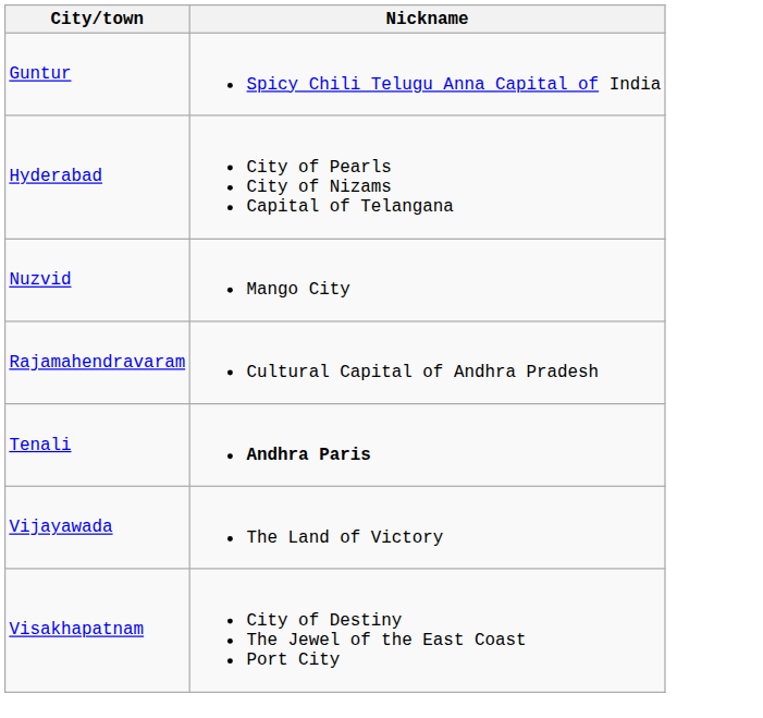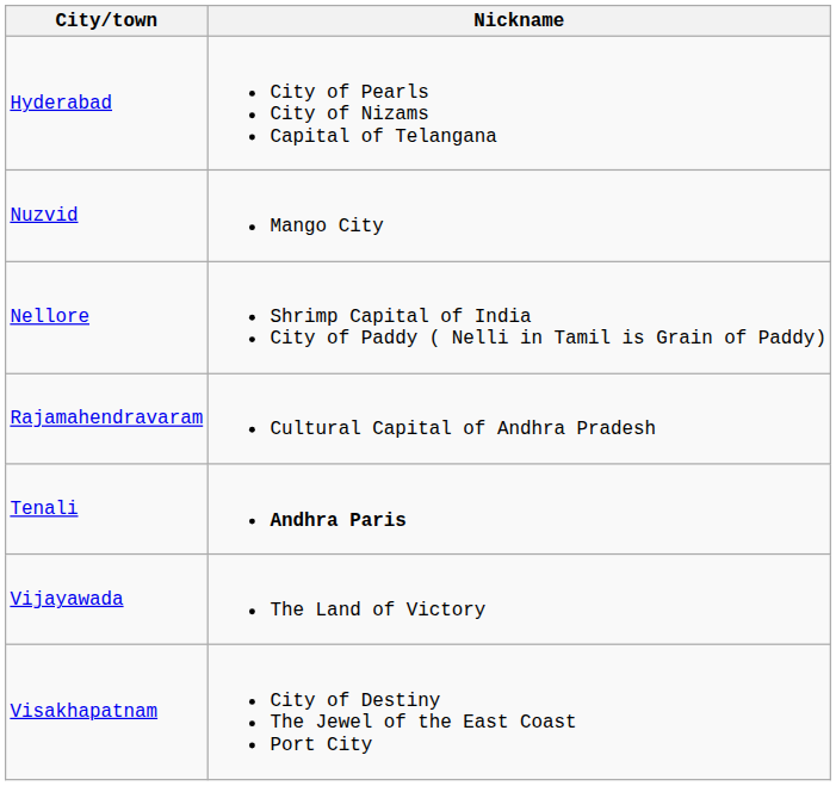 <table class="wikitable sortable">
 <tr>
 <th>City/town</th>
 <th>Nickname</th>
-</tr>
-<tr>
-<td><a href='#'>Guntur</a></td>
-<td><br><ul><li><a href='#'>Spicy Chili Telugu Anna Capital of</a> India</li></ul></td>
 </tr>
 <tr>
 <td><a href='#'>Hyderabad</a></td>
 <td><br><ul><li>City of Pearls</li><li>City of Nizams</li><li>Capital of Telangana</li></ul></td>
 </tr>
 <tr>
 <td><a href='#'>Nuzvid</a></td>
 <td><br><ul><li>Mango City</li></ul></td>
+</tr>
+<tr>
+<td><a href='#'>Nellore</a></td>
+<td><br><ul><li>Shrimp Capital of India</li><li>City of Paddy ( Nelli in Tamil is Grain of Paddy)</li></ul></td>
 </tr>
 <tr>
 <td><a href='#'>Rajamahendravaram</a></td>
 <td><br><ul><li>Cultural Capital of Andhra Pradesh</li></ul></td>
 </tr>
 <tr>
 <td><a href='#'>Tenali</a></td>
 <td><strong><br><ul><li>Andhra Paris</li></ul></strong></td>
 </tr>
 <tr>
 <td><a href='#'>Vijayawada</a></td>
 <td><br><ul><li>The Land of Victory</li></ul></td>
 </tr>
 <tr>
 <td><a href='#'>Visakhapatnam</a></td>
 <td><br><ul><li>City of Destiny</li><li>The Jewel of the East Coast</li><li>Port City</li></ul></td>
 </tr>
 </table>
